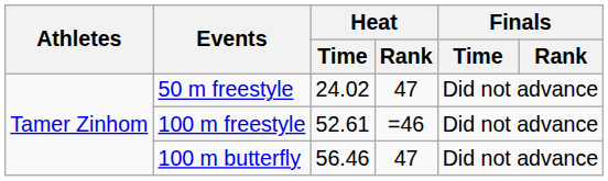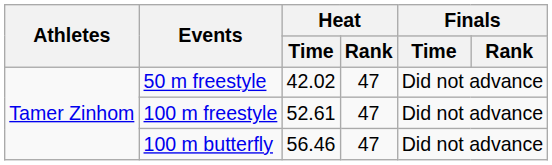 <table class=wikitable style=font-size:90%>
 <tr>
 <th rowspan=2>Athletes</th>
 <th rowspan=2>Events</th>
 <th colspan=2>Heat</th>
 <th colspan=2>Finals</th>
 </tr>
 <tr>
 <th>Time</th>
 <th>Rank</th>
 <th>Time</th>
 <th>Rank</th>
 </tr>
 <tr>
 <td rowspan=3><a href='#'>Tamer Zinhom</a></td>
 <td><a href='#'>50 m freestyle</a></td>
-<td align=center>24.02</td>
+<td align=center>42.02</td>
 <td align=center>47</td>
 <td colspan=2 align=center>Did not advance</td>
 </tr>
 <tr>
 <td><a href='#'>100 m freestyle</a></td>
 <td align=center>52.61</td>
-<td align=center>=46</td>
+<td align=center>47</td>
 <td colspan=2 align=center>Did not advance</td>
 </tr>
 <tr>
 <td><a href='#'>100 m butterfly</a></td>
 <td align=center>56.46</td>
 <td align=center>47</td>
 <td colspan=2 align=center>Did not advance</td>
 </tr>
 </table>
